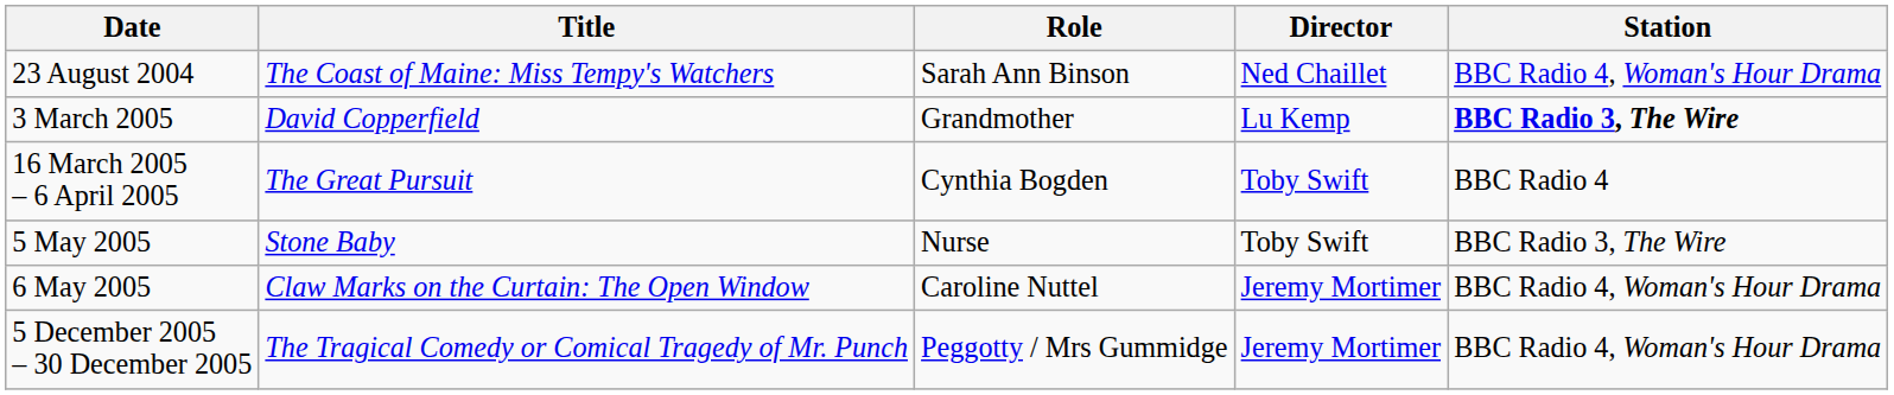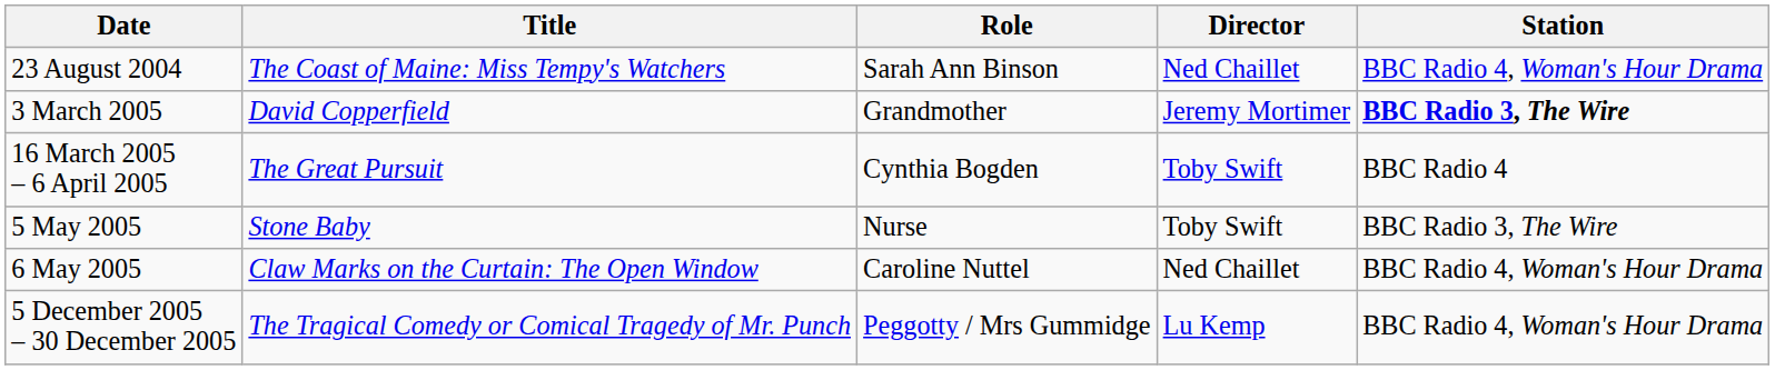 <table class="wikitable sortable">
 <tr>
 <th>Date</th>
 <th>Title</th>
 <th>Role</th>
 <th>Director</th>
 <th>Station</th>
 </tr>
 <tr>
 <td>23 August 2004</td>
 <td><em><a href='#'>The Coast of Maine: Miss Tempy's Watchers</a></em></td>
 <td>Sarah Ann Binson</td>
 <td><a href='#'>Ned Chaillet</a></td>
 <td><a href='#'>BBC Radio 4</a>, <em><a href='#'>Woman's Hour Drama</a></em></td>
 </tr>
 <tr>
 <td>3 March 2005</td>
 <td><em><a href='#'>David Copperfield</a></em></td>
 <td>Grandmother</td>
-<td><a href='#'>Lu Kemp</a></td>
+<td><a href='#'>Jeremy Mortimer</a></td>
 <td><strong><a href='#'>BBC Radio 3</a>, <em>The Wire</em></strong></td>
 </tr>
 <tr>
 <td>16 March 2005 <br>– 6 April 2005</td>
 <td><em><a href='#'>The Great Pursuit</a></em></td>
 <td>Cynthia Bogden</td>
 <td><a href='#'>Toby Swift</a></td>
 <td>BBC Radio 4</td>
 </tr>
 <tr>
 <td>5 May 2005</td>
 <td><em><a href='#'>Stone Baby</a></em></td>
 <td>Nurse</td>
 <td>Toby Swift</td>
 <td>BBC Radio 3, <em>The Wire</em></td>
 </tr>
 <tr>
 <td>6 May 2005</td>
 <td><em><a href='#'>Claw Marks on the Curtain: The Open Window</a></em></td>
 <td>Caroline Nuttel</td>
-<td><a href='#'>Jeremy Mortimer</a></td>
+<td>Ned Chaillet</td>
 <td>BBC Radio 4, <em>Woman's Hour Drama</em></td>
 </tr>
 <tr>
 <td>5 December 2005 <br>– 30 December 2005</td>
 <td><em><a href='#'>The Tragical Comedy or Comical Tragedy of Mr. Punch</a></em></td>
 <td><a href='#'>Peggotty</a> / Mrs Gummidge</td>
-<td><a href='#'>Jeremy Mortimer</a></td>
+<td><a href='#'>Lu Kemp</a></td>
 <td>BBC Radio 4, <em>Woman's Hour Drama</em></td>
 </tr>
 </table>
